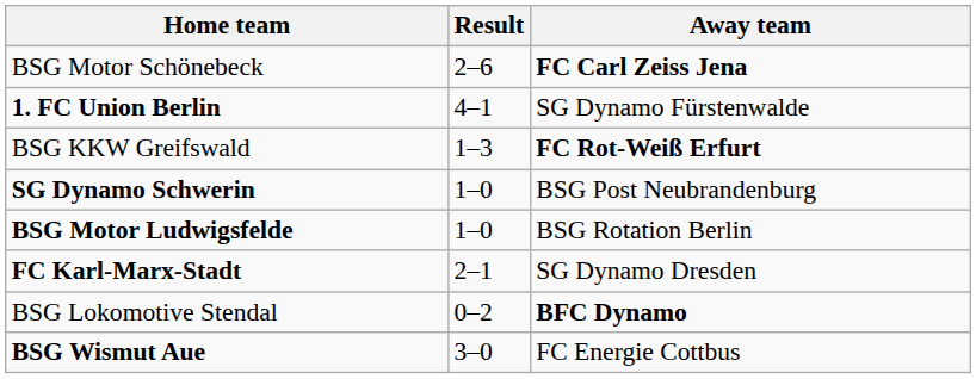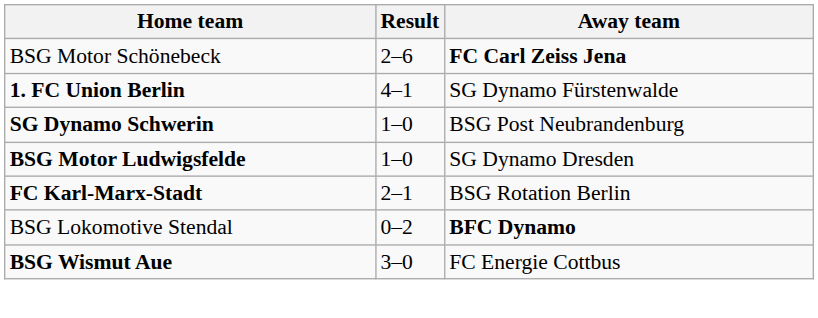 <table class="wikitable" style="width:600px;">
 <tr>
 <th>Home team</th>
 <th style="width:40px;">Result</th>
 <th>Away team</th>
 </tr>
 <tr>
 <td>BSG Motor Schönebeck</td>
 <td>2–6 </td>
 <td><strong>FC Carl Zeiss Jena</strong></td>
 </tr>
 <tr>
 <td><strong>1. FC Union Berlin</strong></td>
 <td>4–1</td>
 <td>SG Dynamo Fürstenwalde</td>
 </tr>
 <tr>
-<td>BSG KKW Greifswald</td>
-<td>1–3</td>
-<td><strong>FC Rot-Weiß Erfurt</strong></td>
-</tr>
-<tr>
 <td><strong>SG Dynamo Schwerin</strong></td>
 <td>1–0</td>
 <td>BSG Post Neubrandenburg</td>
 </tr>
 <tr>
 <td><strong>BSG Motor Ludwigsfelde</strong></td>
 <td>1–0</td>
-<td>BSG Rotation Berlin</td>
+<td>SG Dynamo Dresden</td>
 </tr>
 <tr>
 <td><strong>FC Karl-Marx-Stadt</strong></td>
 <td>2–1 </td>
-<td>SG Dynamo Dresden</td>
+<td>BSG Rotation Berlin</td>
 </tr>
 <tr>
 <td>BSG Lokomotive Stendal</td>
 <td>0–2</td>
 <td><strong>BFC Dynamo</strong></td>
 </tr>
 <tr>
 <td><strong>BSG Wismut Aue</strong></td>
 <td>3–0</td>
 <td>FC Energie Cottbus</td>
 </tr>
 </table>
